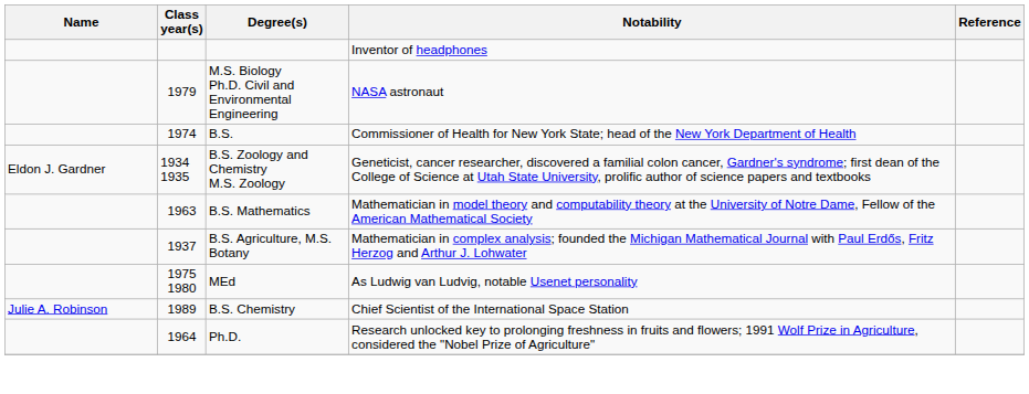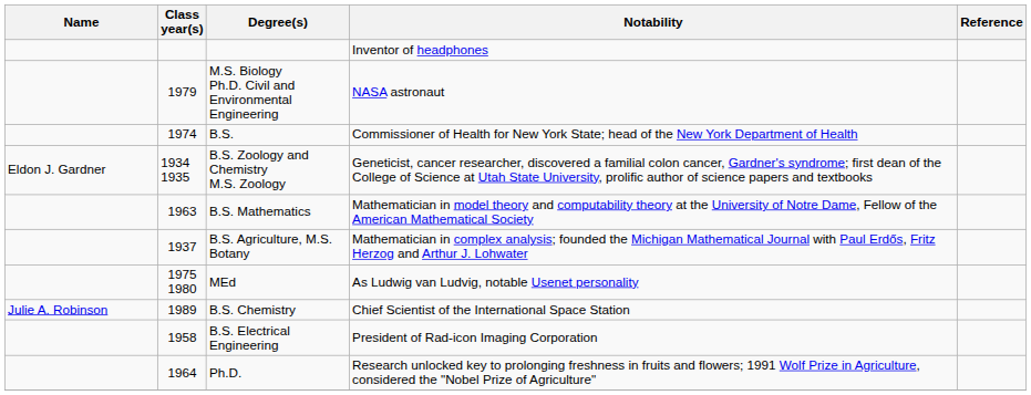 <table class="wikitable sortable" style="width:100%">
 <tr>
 <th style="width:15%;" class="unsortable">Name</th>
 <th style="width:3%;">Class year(s)</th>
 <th style="width:14%;">Degree(s)</th>
 <th style="width:*;" class="unsortable">Notability</th>
 <th style="width:3%;" class="unsortable">Reference</th>
 </tr>
 <tr>
 <td></td>
 <td style="text-align:center;"></td>
 <td></td>
 <td>Inventor of <a href='#'>headphones</a></td>
 <td style="text-align:center;"></td>
 </tr>
 <tr>
 <td></td>
 <td style="text-align:center;">1979</td>
 <td>M.S. Biology<br>Ph.D. Civil and Environmental Engineering</td>
 <td><a href='#'>NASA</a> astronaut</td>
 <td style="text-align:center;"></td>
 </tr>
 <tr>
 <td></td>
 <td style="text-align:center;">1974</td>
 <td>B.S.</td>
 <td>Commissioner of Health for New York State; head of the <a href='#'>New York Department of Health</a></td>
 <td style="text-align:center;"></td>
 </tr>
 <tr>
 <td>Eldon J. Gardner</td>
 <td>1934<br>1935</td>
 <td>B.S. Zoology and Chemistry<br>M.S. Zoology</td>
 <td>Geneticist, cancer researcher, discovered a familial colon cancer, <a href='#'>Gardner's syndrome</a>; first dean of the College of Science at <a href='#'>Utah State University</a>, prolific author of science papers and textbooks</td>
 <td></td>
 </tr>
 <tr>
 <td></td>
 <td style="text-align:center;">1963</td>
 <td>B.S. Mathematics</td>
 <td>Mathematician in <a href='#'>model theory</a> and <a href='#'>computability theory</a> at the <a href='#'>University of Notre Dame</a>, Fellow of the <a href='#'>American Mathematical Society</a></td>
 <td style="text-align:center;"></td>
 </tr>
 <tr>
 <td></td>
 <td style="text-align:center;">1937</td>
 <td>B.S. Agriculture, M.S. Botany</td>
 <td>Mathematician in <a href='#'>complex analysis</a>; founded the <a href='#'>Michigan Mathematical Journal</a> with <a href='#'>Paul Erdős</a>, <a href='#'>Fritz Herzog</a> and <a href='#'>Arthur J. Lohwater</a></td>
 <td style="text-align:center;"></td>
 </tr>
 <tr>
 <td></td>
 <td style="text-align:center;">1975<br>1980</td>
 <td>MEd</td>
 <td>As Ludwig van Ludvig, notable <a href='#'>Usenet personality</a></td>
 <td style="text-align:center;"></td>
 </tr>
 <tr>
 <td><a href='#'>Julie A. Robinson</a></td>
 <td style="text-align:center;">1989</td>
 <td>B.S. Chemistry</td>
 <td>Chief Scientist of the International Space Station</td>
 <td style="text-align:center;"></td>
 </tr>
 <tr>
 <td></td>
+<td style="text-align:center;">1958</td>
+<td>B.S. Electrical Engineering</td>
+<td>President of Rad-icon Imaging Corporation</td>
+<td style="text-align:center;"></td>
+</tr>
+<tr>
+<td></td>
 <td style="text-align:center;">1964</td>
 <td>Ph.D.</td>
 <td>Research unlocked key to prolonging freshness in fruits and flowers; 1991 <a href='#'>Wolf Prize in Agriculture</a>, considered the "Nobel Prize of Agriculture"</td>
 <td style="text-align:center;"></td>
 </tr>
 <tr>
 </tr>
 </table>
